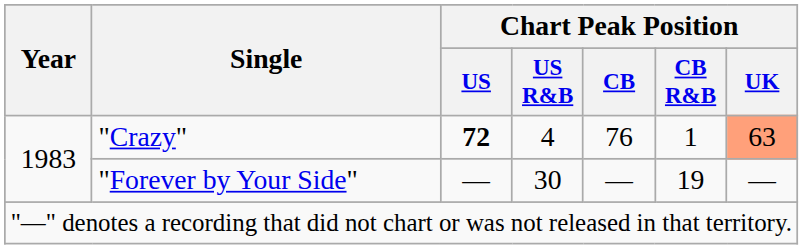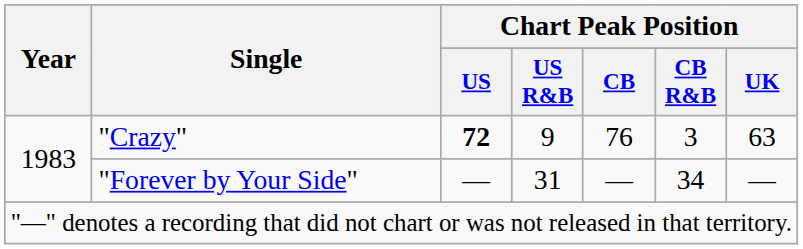 <table class="wikitable" style="text-align:center;">
 <tr>
 <th rowspan="2">Year</th>
 <th rowspan="2">Single</th>
 <th colspan="8">Chart Peak Position</th>
 </tr>
 <tr style="font-size:smaller;">
 <th width="35"><a href='#'>US</a><br></th>
 <th width="35"><a href='#'>US<br>R&B</a><br></th>
 <th width="35"><a href='#'>CB</a><br></th>
 <th width="35"><a href='#'>CB<br>R&B</a><br></th>
 <th width="35"><a href='#'>UK</a><br></th>
 </tr>
 <tr>
 <td rowspan="2">1983</td>
 <td style="text-align:left;">"<a href='#'>Crazy</a>"</td>
 <td><strong>72</strong></td>
-<td>4</td>
+<td>9</td>
 <td>76</td>
-<td>1</td>
-<td style="background: lightsalmon;">63</td>
+<td>3</td>
+<td>63</td>
 </tr>
 <tr>
 <td style="text-align:left;">"<a href='#'>Forever by Your Side</a>"</td>
 <td>—</td>
-<td>30</td>
+<td>31</td>
 <td>—</td>
-<td>19</td>
+<td>34</td>
 <td>—</td>
 </tr>
 <tr>
 <td colspan="7" style="font-size:90%">"—" denotes a recording that did not chart or was not released in that territory.</td>
 </tr>
 </table>
